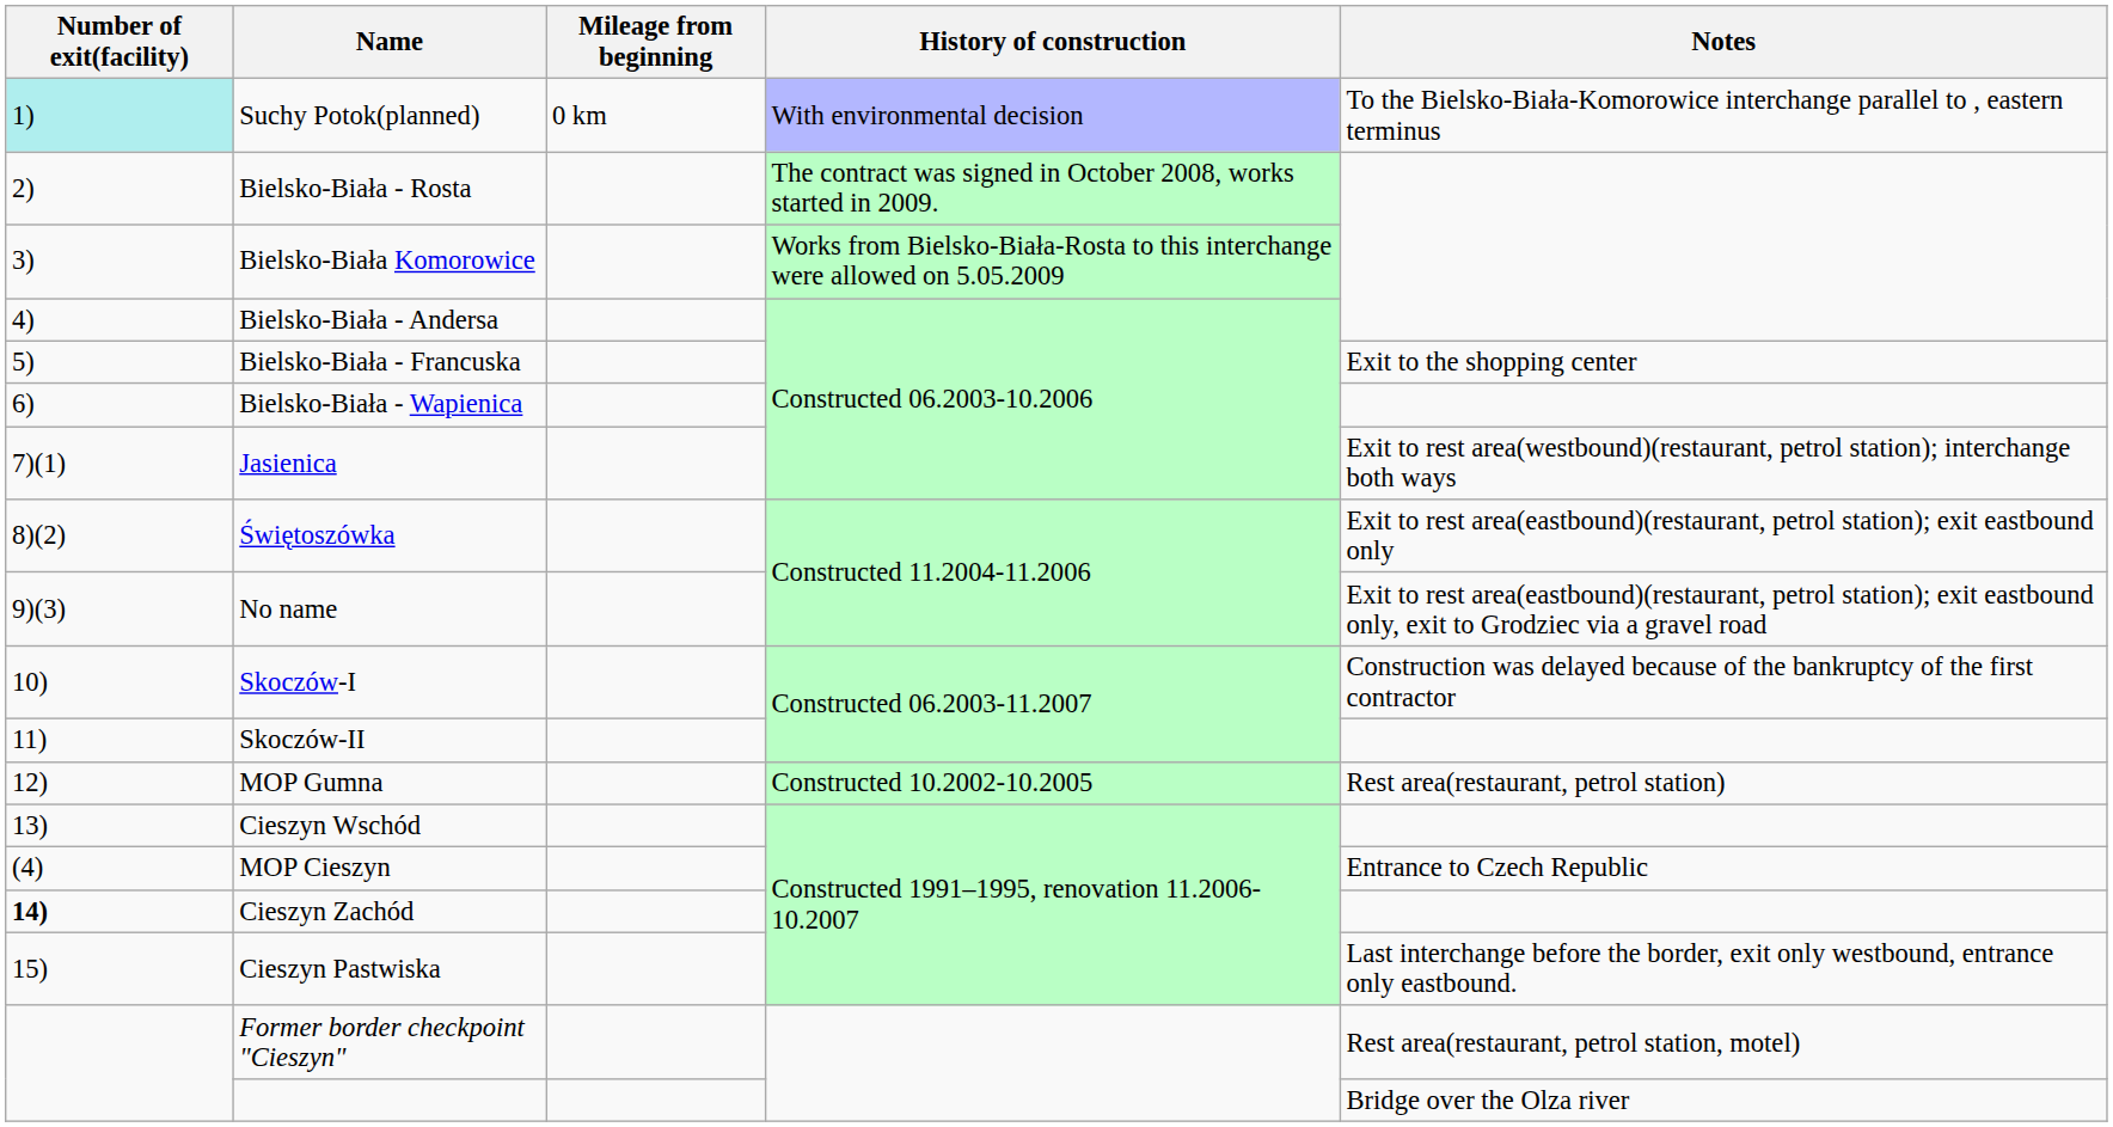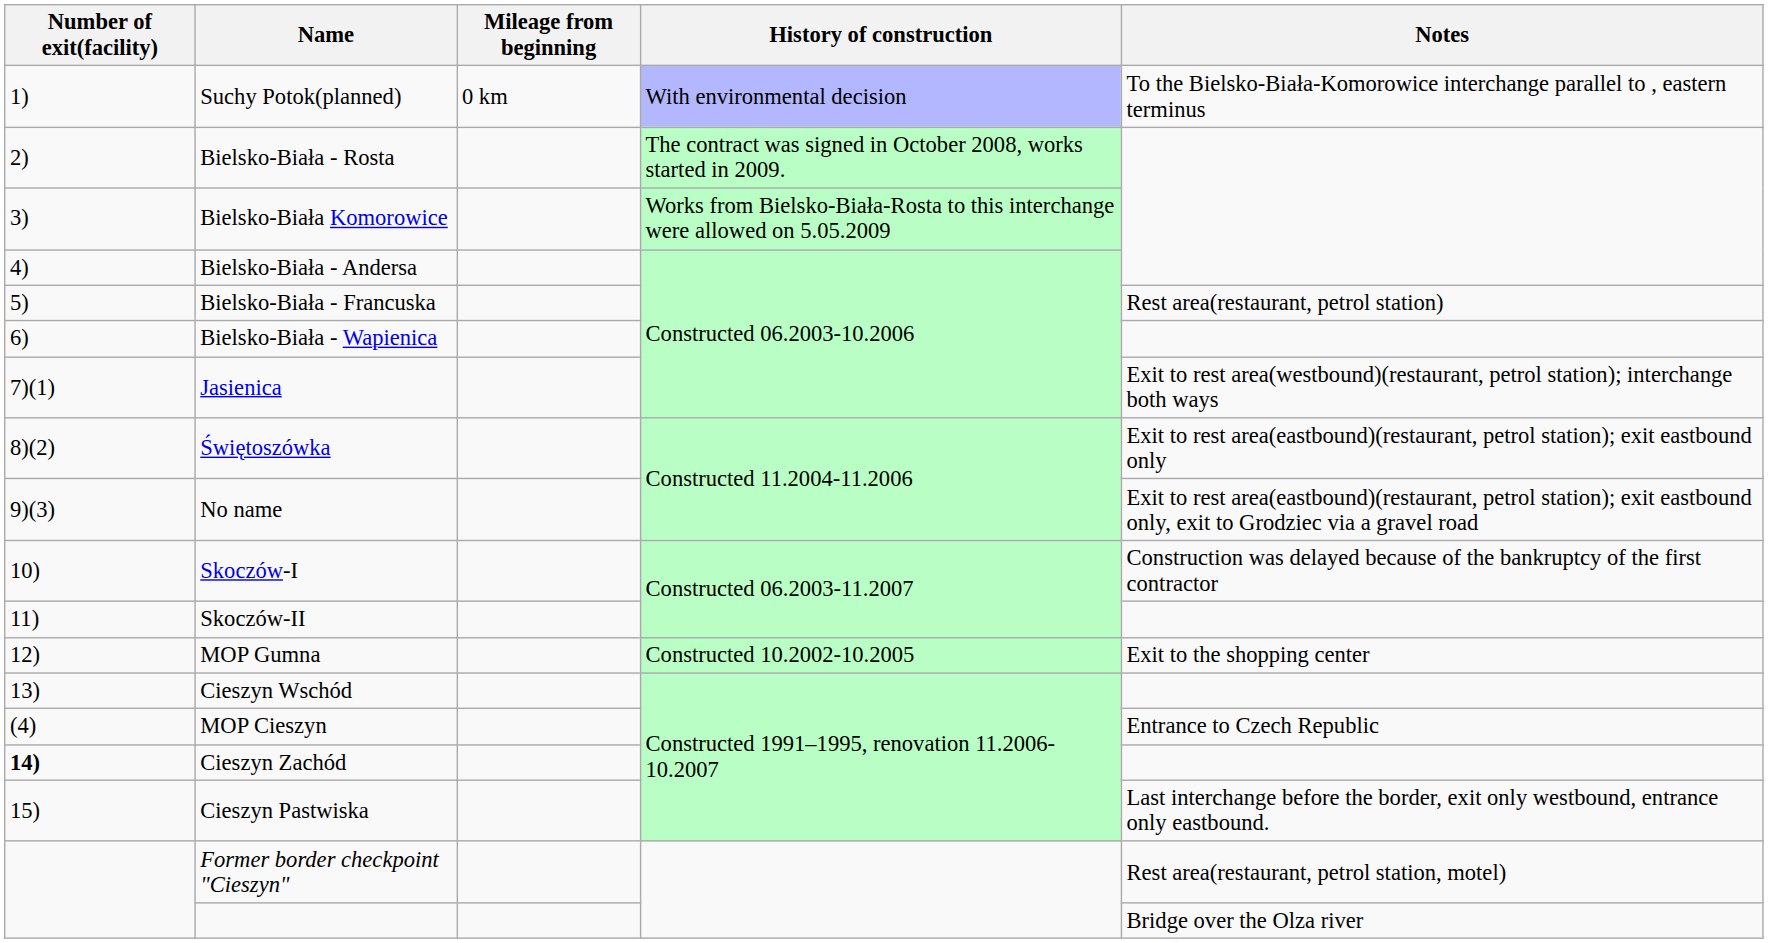 <table class="wikitable">
 <tr>
 <th>Number of exit(facility)</th>
 <th>Name</th>
 <th>Mileage from beginning</th>
 <th>History of construction</th>
 <th>Notes</th>
 </tr>
 <tr>
-<td style="background: paleturquoise;">1)</td>
+<td>1)</td>
 <td>Suchy Potok(planned)</td>
 <td>0 km</td>
 <td bgcolor="#B3B7FF">With environmental decision</td>
 <td>To the Bielsko-Biała-Komorowice interchange parallel to , eastern terminus</td>
 </tr>
 <tr>
 <td>2)</td>
 <td>Bielsko-Biała - Rosta</td>
 <td></td>
 <td bgcolor="#B9FFC5">The contract was signed in October 2008, works started in 2009.</td>
 <td rowspan="3"></td>
 </tr>
 <tr>
 <td>3)</td>
 <td>Bielsko-Biała <a href='#'>Komorowice</a></td>
 <td></td>
 <td bgcolor="#B9FFC5">Works from Bielsko-Biała-Rosta to this interchange were allowed on 5.05.2009</td>
 </tr>
 <tr>
 <td>4)</td>
 <td>Bielsko-Biała - Andersa</td>
 <td></td>
 <td rowspan="4" bgcolor="#B9FFC5">Constructed 06.2003-10.2006</td>
 </tr>
 <tr>
 <td>5)</td>
 <td>Bielsko-Biała - Francuska</td>
 <td></td>
-<td>Exit to the shopping center</td>
+<td>Rest area(restaurant, petrol station)</td>
 </tr>
 <tr>
 <td>6)</td>
 <td>Bielsko-Biała - <a href='#'>Wapienica</a> </td>
 <td></td>
 <td></td>
 </tr>
 <tr>
 <td>7)(1)</td>
 <td><a href='#'>Jasienica</a></td>
 <td></td>
 <td>Exit to rest area(westbound)(restaurant, petrol station); interchange both ways</td>
 </tr>
 <tr>
 <td>8)(2)</td>
 <td><a href='#'>Świętoszówka</a></td>
 <td></td>
 <td rowspan="2" bgcolor="#B9FFC5">Constructed 11.2004-11.2006</td>
 <td>Exit to rest area(eastbound)(restaurant, petrol station); exit eastbound only</td>
 </tr>
 <tr>
 <td>9)(3)</td>
 <td>No name</td>
 <td></td>
 <td>Exit to rest area(eastbound)(restaurant, petrol station); exit eastbound only, exit to Grodziec via a gravel road</td>
 </tr>
 <tr>
 <td>10)</td>
 <td><a href='#'>Skoczów</a>-I</td>
 <td></td>
 <td rowspan="2" bgcolor="#B9FFC5">Constructed 06.2003-11.2007</td>
 <td>Construction was delayed because of the bankruptcy of the first contractor</td>
 </tr>
 <tr>
 <td>11)</td>
 <td>Skoczów-II</td>
 <td></td>
 <td></td>
 </tr>
 <tr>
 <td>12)</td>
 <td>MOP Gumna</td>
 <td></td>
 <td bgcolor="#B9FFC5">Constructed 10.2002-10.2005</td>
-<td>Rest area(restaurant, petrol station)</td>
+<td>Exit to the shopping center</td>
 </tr>
 <tr>
 <td>13)</td>
 <td>Cieszyn Wschód</td>
 <td></td>
 <td rowspan="4" bgcolor="#B9FFC5">Constructed 1991–1995, renovation 11.2006-10.2007</td>
 <td></td>
 </tr>
 <tr>
 <td>(4)</td>
 <td>MOP Cieszyn</td>
 <td></td>
 <td>Entrance to Czech Republic</td>
 </tr>
 <tr>
 <td><strong>14)</strong></td>
 <td>Cieszyn Zachód</td>
 <td></td>
 <td></td>
 </tr>
 <tr>
 <td>15)</td>
 <td>Cieszyn Pastwiska</td>
 <td></td>
 <td>Last interchange before the border, exit only westbound, entrance only eastbound.</td>
 </tr>
 <tr>
 <td rowspan="2"></td>
 <td><em>Former border checkpoint "Cieszyn"</em></td>
 <td></td>
 <td rowspan="2"></td>
 <td>Rest area(restaurant, petrol station, motel)</td>
 </tr>
 <tr>
 <td></td>
 <td></td>
 <td>Bridge over the Olza river</td>
 </tr>
 </table>
